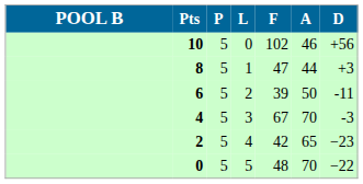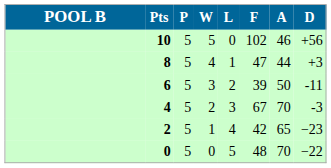 <table align=center cellpadding="3" cellspacing="0" style="background: #f9f9f9; border: 1px #aaa solid; border-collapse: collapse; font-size: 95%;" width=350>
 <tr bgcolor=#006699 style="color:white;">
 <th width=34% style=font-size:120%><strong>POOL B</strong></th>
 <th width=5%>Pts</th>
 <th width=5%>P</th>
+<th width=5%>W</th>
 <th width=5%>L</th>
 <th width=5%>F</th>
 <th width=5%>A</th>
 <th width=5%>D</th>
 </tr>
 <tr align=right bgcolor="#ccffcc">
 <td align=left></td>
 <td><strong>10</strong></td>
+<td>5</td>
 <td>5</td>
 <td>0</td>
 <td>102</td>
 <td>46</td>
 <td>+56</td>
 </tr>
 <tr align=right bgcolor="#ccffcc">
 <td align=left></td>
 <td><strong>8</strong></td>
 <td>5</td>
+<td>4</td>
 <td>1</td>
 <td>47</td>
 <td>44</td>
 <td>+3</td>
 </tr>
 <tr align=right bgcolor="#ccffcc">
 <td align=left></td>
 <td><strong>6</strong></td>
 <td>5</td>
+<td>3</td>
 <td>2</td>
 <td>39</td>
 <td>50</td>
 <td>-11</td>
 </tr>
 <tr align=right bgcolor="#ccffcc">
 <td align=left></td>
 <td><strong>4</strong></td>
 <td>5</td>
+<td>2</td>
 <td>3</td>
 <td>67</td>
 <td>70</td>
 <td>-3</td>
 </tr>
 <tr align=right bgcolor="#ccffcc">
 <td align=left></td>
 <td><strong>2</strong></td>
 <td>5</td>
+<td>1</td>
 <td>4</td>
 <td>42</td>
 <td>65</td>
 <td>−23</td>
 </tr>
 <tr align=right bgcolor="#ccffcc">
 <td align=left></td>
 <td><strong>0</strong></td>
 <td>5</td>
+<td>0</td>
 <td>5</td>
 <td>48</td>
 <td>70</td>
 <td>−22</td>
 </tr>
 </table>
